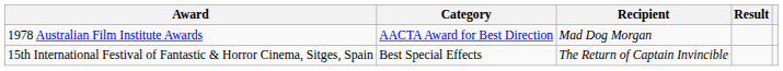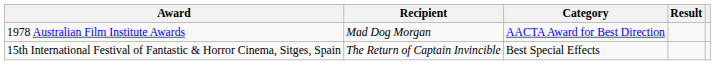 <table class="wikitable unsortable plainrowheaders">
 <tr>
 <th scope="col">Award</th>
+<th scope="col">Recipient</th>
 <th scope="col">Category</th>
-<th scope="col">Recipient</th>
 <th scope="col">Result</th>
 <th scope="col"></th>
 </tr>
 <tr>
 <td>1978 <a href='#'>Australian Film Institute Awards</a></td>
+<td><em>Mad Dog Morgan</em></td>
 <td><a href='#'>AACTA Award for Best Direction</a></td>
-<td><em>Mad Dog Morgan</em></td>
 <td></td>
 <td></td>
 </tr>
 <tr>
 <td>15th International Festival of Fantastic & Horror Cinema, Sitges, Spain</td>
+<td><em>The Return of Captain Invincible</em></td>
 <td>Best Special Effects</td>
-<td><em>The Return of Captain Invincible</em></td>
 <td></td>
 <td></td>
 </tr>
 </table>
